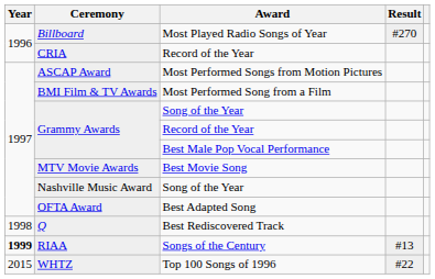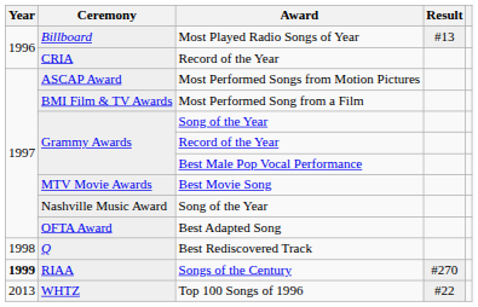 <table class="wikitable">
 <tr>
 <th>Year</th>
 <th>Ceremony</th>
 <th>Award</th>
 <th>Result</th>
 <th></th>
 </tr>
 <tr>
 <td rowspan=2>1996</td>
 <td bgcolor="#efefef"><em><a href='#'>Billboard</a></em></td>
 <td>Most Played Radio Songs of Year</td>
-<td align="center" bgcolor="#efefef">#270</td>
+<td align="center" bgcolor="#efefef">#13</td>
 <td align="center"></td>
 </tr>
 <tr>
 <td bgcolor="#efefef"><a href='#'>CRIA</a></td>
 <td>Record of the Year</td>
 <td></td>
 <td align="center"></td>
 </tr>
 <tr>
 <td rowspan=8>1997</td>
 <td bgcolor="#efefef"><a href='#'>ASCAP Award</a></td>
 <td>Most Performed Songs from Motion Pictures</td>
 <td></td>
 <td align="center"></td>
 </tr>
 <tr>
 <td bgcolor="#efefef"><a href='#'>BMI Film & TV Awards</a></td>
 <td>Most Performed Song from a Film</td>
 <td></td>
 <td align="center"></td>
 </tr>
 <tr>
 <td rowspan=3 bgcolor="#efefef"><a href='#'>Grammy Awards</a></td>
 <td><a href='#'>Song of the Year</a></td>
 <td></td>
 <td align="center"></td>
 </tr>
 <tr>
 <td><a href='#'>Record of the Year</a></td>
 <td></td>
 <td align="center"></td>
 </tr>
 <tr>
 <td><a href='#'>Best Male Pop Vocal Performance</a></td>
 <td></td>
 <td align="center"></td>
 </tr>
 <tr>
 <td bgcolor="#efefef"><a href='#'>MTV Movie Awards</a></td>
 <td><a href='#'>Best Movie Song</a></td>
 <td></td>
 <td align="center"></td>
 </tr>
 <tr>
 <td bgcolor="#efefef">Nashville Music Award</td>
 <td>Song of the Year</td>
 <td></td>
 <td align="center"></td>
 </tr>
 <tr>
 <td bgcolor="#efefef"><a href='#'>OFTA Award</a></td>
 <td>Best Adapted Song</td>
 <td></td>
 <td align="center"></td>
 </tr>
 <tr>
 <td>1998</td>
 <td bgcolor="#efefef"><em><a href='#'>Q</a></em></td>
 <td>Best Rediscovered Track</td>
 <td></td>
 <td align="center"></td>
 </tr>
 <tr>
 <td><strong>1999</strong></td>
 <td bgcolor="#efefef"><a href='#'>RIAA</a></td>
 <td><a href='#'>Songs of the Century</a></td>
-<td align="center" bgcolor="#efefef">#13</td>
+<td align="center" bgcolor="#efefef">#270</td>
 <td align="center"></td>
 </tr>
 <tr>
-<td>2015</td>
+<td>2013</td>
 <td bgcolor="#efefef"><a href='#'>WHTZ</a></td>
 <td>Top 100 Songs of 1996</td>
 <td align="center" bgcolor="#efefef">#22</td>
 <td align="center"></td>
 </tr>
 </table>
